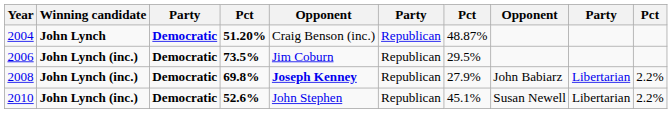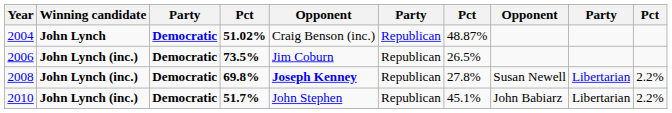 <table class="wikitable">
 <tr>
 <th>Year</th>
 <th>Winning candidate</th>
 <th>Party</th>
 <th>Pct</th>
 <th>Opponent</th>
 <th>Party</th>
 <th>Pct</th>
 <th>Opponent</th>
 <th>Party</th>
 <th>Pct</th>
 </tr>
 <tr>
 <td><a href='#'>2004</a></td>
 <td><strong>John Lynch</strong></td>
 <td><strong><a href='#'>Democratic</a></strong></td>
-<td><strong>51.20%</strong></td>
+<td><strong>51.02%</strong></td>
 <td>Craig Benson (inc.)</td>
 <td><a href='#'>Republican</a></td>
 <td>48.87%</td>
 <td></td>
 <td></td>
 <td></td>
 </tr>
 <tr>
 <td><a href='#'>2006</a></td>
 <td><strong>John Lynch (inc.)</strong></td>
 <td><strong>Democratic</strong></td>
 <td><strong>73.5%</strong></td>
 <td><a href='#'>Jim Coburn</a></td>
 <td>Republican</td>
-<td>29.5%</td>
+<td>26.5%</td>
 <td></td>
 <td></td>
 <td></td>
 </tr>
 <tr>
 <td><a href='#'>2008</a></td>
 <td><strong>John Lynch (inc.)</strong></td>
 <td><strong>Democratic</strong></td>
 <td><strong>69.8%</strong></td>
 <td><strong><a href='#'>Joseph Kenney</a></strong></td>
 <td>Republican</td>
-<td>27.9%</td>
-<td>John Babiarz</td>
+<td>27.8%</td>
+<td>Susan Newell</td>
 <td><a href='#'>Libertarian</a></td>
 <td>2.2%</td>
 </tr>
 <tr>
 <td><a href='#'>2010</a></td>
 <td><strong>John Lynch (inc.)</strong></td>
 <td><strong>Democratic</strong></td>
-<td><strong>52.6%</strong></td>
+<td><strong>51.7%</strong></td>
 <td><a href='#'>John Stephen</a></td>
 <td>Republican</td>
 <td>45.1%</td>
-<td>Susan Newell</td>
+<td>John Babiarz</td>
 <td>Libertarian</td>
 <td>2.2%</td>
 </tr>
 </table>
